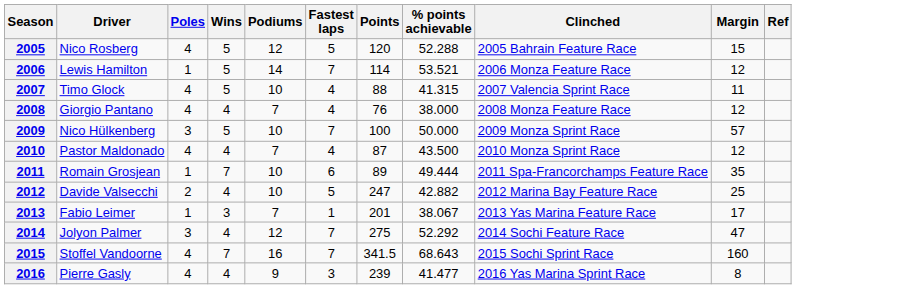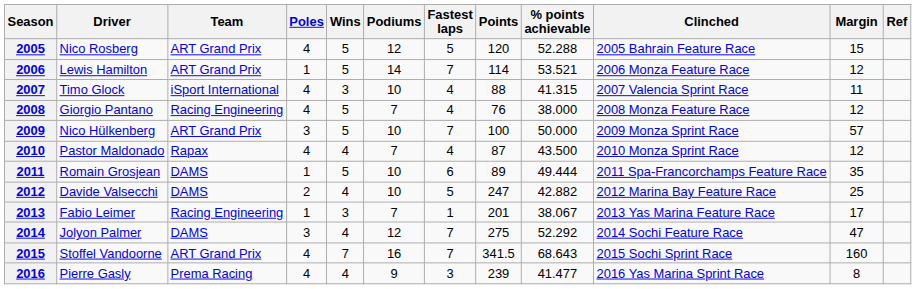 <table class="wikitable sortable" style="font-size:85%; text-align:center;">
 <tr>
 <th scope=col>Season</th>
 <th scope=col>Driver</th>
+<th scope=col>Team</th>
 <th scope=col><a href='#'>Poles</a></th>
 <th scope=col>Wins</th>
 <th scope=col>Podiums</th>
 <th scope=col width="40">Fastest laps</th>
 <th scope=col>Points</th>
 <th scope=col width="20">% points achievable</th>
 <th scope=col>Clinched</th>
 <th scope=col width="50">Margin</th>
 <th scope=col class=unsortable>Ref</th>
 </tr>
 <tr>
 <th><a href='#'>2005</a></th>
 <td align=left> <a href='#'>Nico Rosberg</a></td>
+<td align=left> <a href='#'>ART Grand Prix</a></td>
 <td>4</td>
 <td>5</td>
 <td>12</td>
 <td>5</td>
 <td>120</td>
 <td>52.288</td>
 <td align=left><a href='#'>2005 Bahrain Feature Race</a></td>
 <td>15</td>
 <td></td>
 </tr>
 <tr>
 <th><a href='#'>2006</a></th>
 <td align=left> <a href='#'>Lewis Hamilton</a></td>
+<td align=left> <a href='#'>ART Grand Prix</a></td>
 <td>1</td>
 <td>5</td>
 <td>14</td>
 <td>7</td>
 <td>114</td>
 <td>53.521</td>
 <td align=left><a href='#'>2006 Monza Feature Race</a></td>
 <td>12</td>
 <td></td>
 </tr>
 <tr>
 <th><a href='#'>2007</a></th>
 <td align=left> <a href='#'>Timo Glock</a></td>
+<td align=left> <a href='#'>iSport International</a></td>
 <td>4</td>
-<td>5</td>
+<td>3</td>
 <td>10</td>
 <td>4</td>
 <td>88</td>
 <td>41.315</td>
 <td align=left><a href='#'>2007 Valencia Sprint Race</a></td>
 <td>11</td>
 <td></td>
 </tr>
 <tr>
 <th><a href='#'>2008</a></th>
 <td align=left> <a href='#'>Giorgio Pantano</a></td>
+<td align=left> <a href='#'>Racing Engineering</a></td>
 <td>4</td>
-<td>4</td>
+<td>5</td>
 <td>7</td>
 <td>4</td>
 <td>76</td>
 <td>38.000</td>
 <td align=left><a href='#'>2008 Monza Feature Race</a></td>
 <td>12</td>
 <td></td>
 </tr>
 <tr>
 <th><a href='#'>2009</a></th>
 <td align=left> <a href='#'>Nico Hülkenberg</a></td>
+<td align=left> <a href='#'>ART Grand Prix</a></td>
 <td>3</td>
 <td>5</td>
 <td>10</td>
 <td>7</td>
 <td>100</td>
 <td>50.000</td>
 <td align=left><a href='#'>2009 Monza Sprint Race</a></td>
 <td>57</td>
 <td></td>
 </tr>
 <tr>
 <th><a href='#'>2010</a></th>
 <td align=left> <a href='#'>Pastor Maldonado</a></td>
+<td align=left> <a href='#'>Rapax</a></td>
 <td>4</td>
 <td>4</td>
 <td>7</td>
 <td>4</td>
 <td>87</td>
 <td>43.500</td>
 <td align=left><a href='#'>2010 Monza Sprint Race</a></td>
 <td>12</td>
 <td></td>
 </tr>
 <tr>
 <th><a href='#'>2011</a></th>
 <td align=left> <a href='#'>Romain Grosjean</a></td>
+<td align=left> <a href='#'>DAMS</a></td>
 <td>1</td>
-<td>7</td>
+<td>5</td>
 <td>10</td>
 <td>6</td>
 <td>89</td>
 <td>49.444</td>
 <td align=left><a href='#'>2011 Spa-Francorchamps Feature Race</a></td>
 <td>35</td>
 <td></td>
 </tr>
 <tr>
 <th><a href='#'>2012</a></th>
 <td align=left> <a href='#'>Davide Valsecchi</a></td>
+<td align=left> <a href='#'>DAMS</a></td>
 <td>2</td>
 <td>4</td>
 <td>10</td>
 <td>5</td>
 <td>247</td>
 <td>42.882</td>
 <td align=left><a href='#'>2012 Marina Bay Feature Race</a></td>
 <td>25</td>
 <td></td>
 </tr>
 <tr>
 <th><a href='#'>2013</a></th>
 <td align=left> <a href='#'>Fabio Leimer</a></td>
+<td align=left> <a href='#'>Racing Engineering</a></td>
 <td>1</td>
 <td>3</td>
 <td>7</td>
 <td>1</td>
 <td>201</td>
 <td>38.067</td>
 <td align=left><a href='#'>2013 Yas Marina Feature Race</a></td>
 <td>17</td>
 <td></td>
 </tr>
 <tr>
 <th><a href='#'>2014</a></th>
 <td align=left> <a href='#'>Jolyon Palmer</a></td>
+<td align=left> <a href='#'>DAMS</a></td>
 <td>3</td>
 <td>4</td>
 <td>12</td>
 <td>7</td>
 <td>275</td>
 <td>52.292</td>
 <td align=left><a href='#'>2014 Sochi Feature Race</a></td>
 <td>47</td>
 <td></td>
 </tr>
 <tr>
 <th><a href='#'>2015</a></th>
 <td align=left> <a href='#'>Stoffel Vandoorne</a></td>
+<td align=left> <a href='#'>ART Grand Prix</a></td>
 <td>4</td>
 <td>7</td>
 <td>16</td>
 <td>7</td>
 <td>341.5</td>
 <td>68.643</td>
 <td align=left><a href='#'>2015 Sochi Sprint Race</a></td>
 <td>160</td>
 <td></td>
 </tr>
 <tr>
 <th><a href='#'>2016</a></th>
 <td align=left> <a href='#'>Pierre Gasly</a></td>
+<td align=left> <a href='#'>Prema Racing</a></td>
 <td>4</td>
 <td>4</td>
 <td>9</td>
 <td>3</td>
 <td>239</td>
 <td>41.477</td>
 <td align=left><a href='#'>2016 Yas Marina Sprint Race</a></td>
 <td>8</td>
 <td></td>
 </tr>
 </table>
